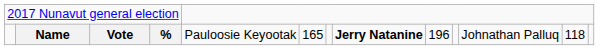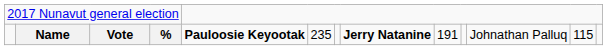 <table class="wikitable">
 <tr>
 <td colspan=4 align=center><a href='#'>2017 Nunavut general election</a></td>
 </tr>
 <tr>
 <td></td>
 <th><strong>Name </strong></th>
 <th><strong>Vote</strong></th>
 <th><strong>%</strong><br></th>
-<td>Pauloosie Keyootak</td>
-<td>165</td>
+<td><strong>Pauloosie Keyootak</strong></td>
+<td>235</td>
 <td><br></td>
 <td><strong>Jerry Natanine</strong></td>
-<td>196</td>
+<td>191</td>
 <td><br></td>
 <td>Johnathan Palluq</td>
-<td>118</td>
+<td>115</td>
 <td></td>
 </tr>
 </table>
